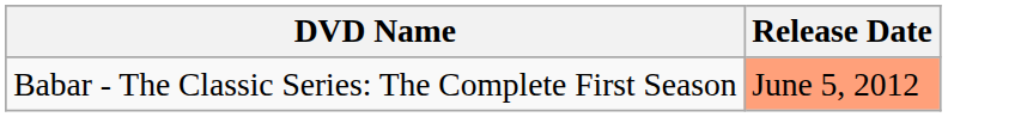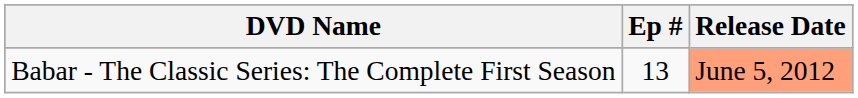 <table class="wikitable">
 <tr>
 <th>DVD Name</th>
+<th>Ep #</th>
 <th>Release Date</th>
 </tr>
 <tr>
 <td>Babar - The Classic Series: The Complete First Season</td>
+<td align="center">13</td>
 <td style="background: lightsalmon;">June 5, 2012</td>
 </tr>
 </table>
